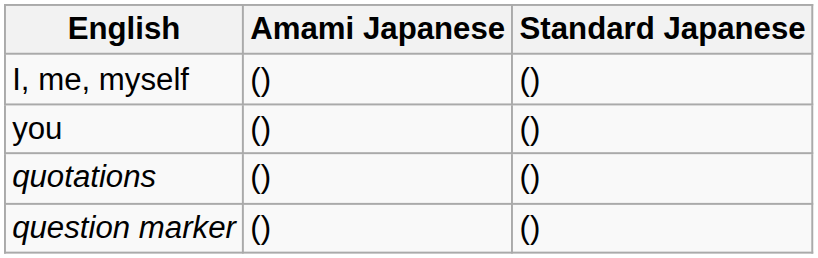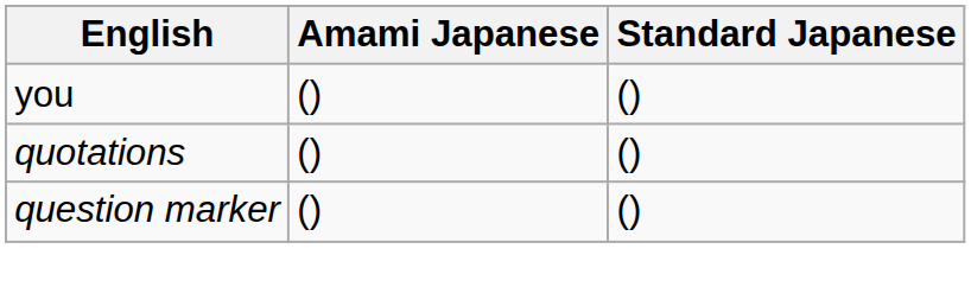 <table class="wikitable">
 <tr>
 <th>English</th>
 <th>Amami Japanese</th>
 <th>Standard Japanese</th>
-</tr>
-<tr>
-<td>I, me, myself</td>
-<td> ()</td>
-<td> ()</td>
 </tr>
 <tr>
 <td>you</td>
 <td> ()</td>
 <td> ()</td>
 </tr>
 <tr>
 <td><em>quotations</em></td>
 <td> ()</td>
 <td> ()</td>
 </tr>
 <tr>
 <td><em>question marker</em></td>
 <td> ()</td>
 <td> ()</td>
 </tr>
 </table>
